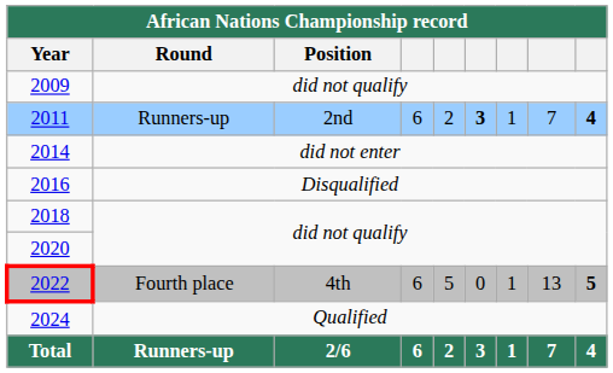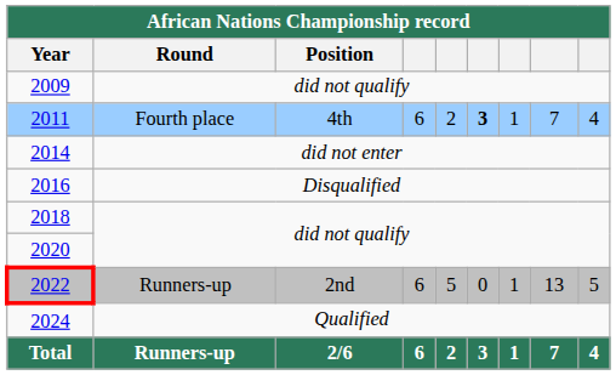 <table class="wikitable" style="font-size:90%; text-align:center;" width="50%" "class="wikitable">
 <tr>
 <th colspan="9" style="color:white; background:#2B795A;">African Nations Championship record</th>
 </tr>
 <tr>
 <th>Year</th>
 <th>Round</th>
 <th>Position</th>
 <th></th>
 <th></th>
 <th></th>
 <th></th>
 <th></th>
 <th></th>
 </tr>
 <tr>
 <td> <a href='#'>2009</a></td>
 <td colspan="8"><em>did not qualify</em></td>
 </tr>
 <tr style="background:#9acdff;">
 <td> <a href='#'>2011</a></td>
-<td>Runners-up</td>
-<td>2nd</td>
+<td>Fourth place</td>
+<td>4th</td>
 <td>6</td>
 <td>2</td>
 <td><strong>3</strong></td>
 <td>1</td>
 <td>7</td>
-<td><strong>4</strong></td>
+<td>4</td>
 </tr>
 <tr>
 <td> <a href='#'>2014</a></td>
 <td colspan="8"><em>did not enter</em></td>
 </tr>
 <tr>
 <td> <a href='#'>2016</a></td>
 <td colspan="8"><em>Disqualified</em> </td>
 </tr>
 <tr>
 <td> <a href='#'>2018</a></td>
 <td colspan="8" rowspan="2"><em>did not qualify</em></td>
 </tr>
 <tr>
 <td> <a href='#'>2020</a></td>
 </tr>
 <tr bgcolor=silver>
 <td style="border:3px solid red;"> <a href='#'>2022</a></td>
-<td>Fourth place</td>
-<td>4th</td>
+<td>Runners-up</td>
+<td>2nd</td>
 <td>6</td>
 <td>5</td>
 <td>0</td>
 <td>1</td>
 <td>13</td>
-<td><strong>5</strong></td>
+<td>5</td>
 </tr>
 <tr>
 <td> <a href='#'>2024</a></td>
 <td colspan="8"><em>Qualified</em></td>
 </tr>
 <tr>
 <th style="background:#2B795A; color:white;">Total</th>
 <th style="background:#2B795A; color:white;">Runners-up</th>
 <th style="background:#2B795A; color:white;">2/6</th>
 <th style="background:#2B795A; color:white;">6</th>
 <th style="background:#2B795A; color:white;">2</th>
 <th style="background:#2B795A; color:white;">3</th>
 <th style="background:#2B795A; color:white;">1</th>
 <th style="background:#2B795A; color:white;">7</th>
 <th style="background:#2B795A; color:white;">4</th>
 </tr>
 </table>
